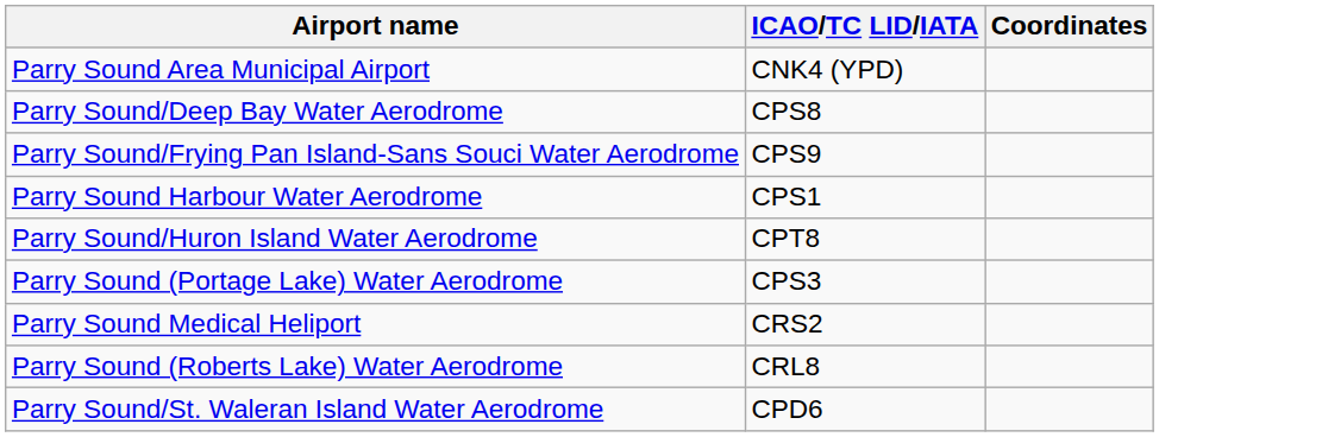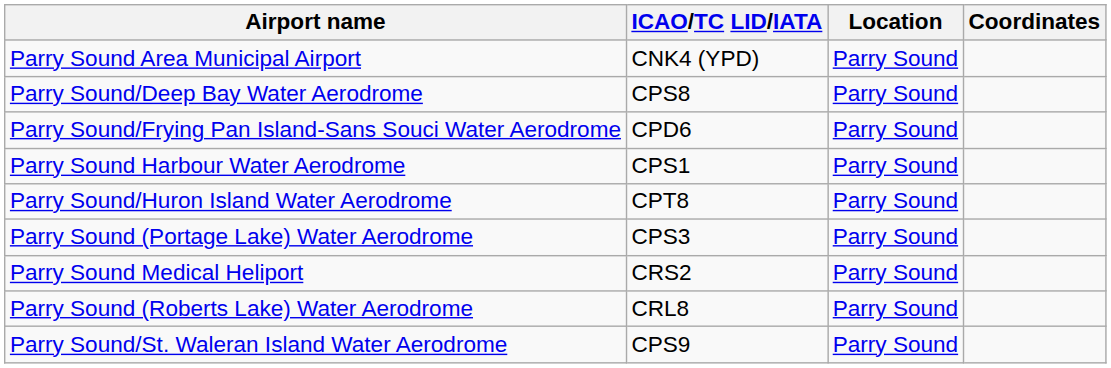 <table class="wikitable sortable" style="width:auto;">
 <tr>
 <th width="*">Airport name</th>
 <th width="*"><a href='#'>ICAO</a>/<a href='#'>TC</a> <a href='#'>LID</a>/<a href='#'>IATA</a></th>
+<th width="*">Location</th>
 <th width="*">Coordinates</th>
 </tr>
 <tr>
 <td><a href='#'>Parry Sound Area Municipal Airport</a></td>
 <td>CNK4 (YPD)</td>
+<td><a href='#'>Parry Sound</a></td>
 <td></td>
 </tr>
 <tr>
 <td><a href='#'>Parry Sound/Deep Bay Water Aerodrome</a></td>
 <td>CPS8</td>
+<td><a href='#'>Parry Sound</a></td>
 <td></td>
 </tr>
 <tr>
 <td><a href='#'>Parry Sound/Frying Pan Island-Sans Souci Water Aerodrome</a></td>
-<td>CPS9</td>
+<td>CPD6</td>
+<td><a href='#'>Parry Sound</a></td>
 <td></td>
 </tr>
 <tr>
 <td><a href='#'>Parry Sound Harbour Water Aerodrome</a></td>
 <td>CPS1</td>
+<td><a href='#'>Parry Sound</a></td>
 <td></td>
 </tr>
 <tr>
 <td><a href='#'>Parry Sound/Huron Island Water Aerodrome</a></td>
 <td>CPT8</td>
+<td><a href='#'>Parry Sound</a></td>
 <td></td>
 </tr>
 <tr>
 <td><a href='#'>Parry Sound (Portage Lake) Water Aerodrome</a></td>
 <td>CPS3</td>
+<td><a href='#'>Parry Sound</a></td>
 <td></td>
 </tr>
 <tr>
 <td><a href='#'>Parry Sound Medical Heliport</a></td>
 <td>CRS2</td>
+<td><a href='#'>Parry Sound</a></td>
 <td></td>
 </tr>
 <tr>
 <td><a href='#'>Parry Sound (Roberts Lake) Water Aerodrome</a></td>
 <td>CRL8</td>
+<td><a href='#'>Parry Sound</a></td>
 <td></td>
 </tr>
 <tr>
 <td><a href='#'>Parry Sound/St. Waleran Island Water Aerodrome</a></td>
-<td>CPD6</td>
+<td>CPS9</td>
+<td><a href='#'>Parry Sound</a></td>
 <td></td>
 </tr>
 </table>
